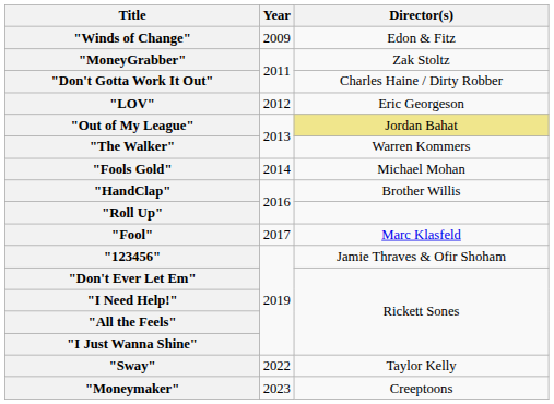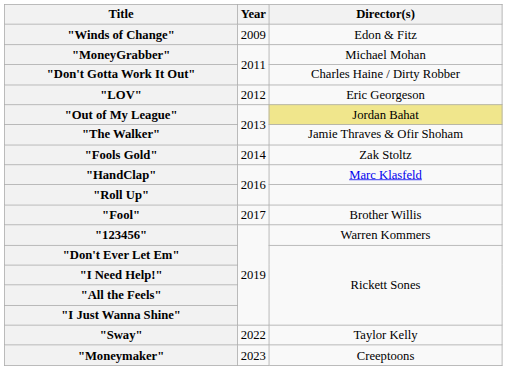 <table class="wikitable plainrowheaders" style="text-align:center;">
 <tr>
 <th scope="col" style="width:18em;">Title</th>
 <th scope="col">Year</th>
 <th scope="col" style="width:18em;">Director(s)</th>
 </tr>
 <tr>
 <th scope="row">"Winds of Change"</th>
 <td>2009</td>
 <td>Edon & Fitz</td>
 </tr>
 <tr>
 <th scope="row">"MoneyGrabber"</th>
 <td rowspan="2">2011</td>
-<td>Zak Stoltz</td>
+<td>Michael Mohan</td>
 </tr>
 <tr>
 <th scope="row">"Don't Gotta Work It Out"</th>
 <td>Charles Haine / Dirty Robber</td>
 </tr>
 <tr>
 <th scope="row">"LOV"</th>
 <td>2012</td>
 <td>Eric Georgeson</td>
 </tr>
 <tr>
 <th scope="row">"Out of My League"</th>
 <td rowspan="2">2013</td>
 <td style="background: khaki;">Jordan Bahat</td>
 </tr>
 <tr>
 <th scope="row">"The Walker"</th>
-<td>Warren Kommers</td>
+<td>Jamie Thraves & Ofir Shoham</td>
 </tr>
 <tr>
 <th scope="row">"Fools Gold"</th>
 <td>2014</td>
-<td>Michael Mohan</td>
+<td>Zak Stoltz</td>
 </tr>
 <tr>
 <th scope="row">"HandClap"</th>
 <td rowspan="2">2016</td>
-<td>Brother Willis</td>
+<td><a href='#'>Marc Klasfeld</a></td>
 </tr>
 <tr>
 <th scope="row">"Roll Up"</th>
 <td></td>
 </tr>
 <tr>
 <th scope="row">"Fool"</th>
 <td>2017</td>
-<td><a href='#'>Marc Klasfeld</a></td>
+<td>Brother Willis</td>
 </tr>
 <tr>
 <th scope="row">"123456"</th>
 <td rowspan="5">2019</td>
-<td>Jamie Thraves & Ofir Shoham</td>
+<td>Warren Kommers</td>
 </tr>
 <tr>
 <th scope="row">"Don't Ever Let Em"</th>
 <td rowspan="4">Rickett Sones</td>
 </tr>
 <tr>
 <th scope="row">"I Need Help!"</th>
 </tr>
 <tr>
 <th scope="row">"All the Feels"</th>
 </tr>
 <tr>
 <th scope="row">"I Just Wanna Shine"</th>
 </tr>
 <tr>
 <th scope="row">"Sway"</th>
 <td>2022</td>
 <td>Taylor Kelly</td>
 </tr>
 <tr>
 <th scope="row">"Moneymaker" </th>
 <td>2023</td>
 <td>Creeptoons</td>
 </tr>
 </table>
